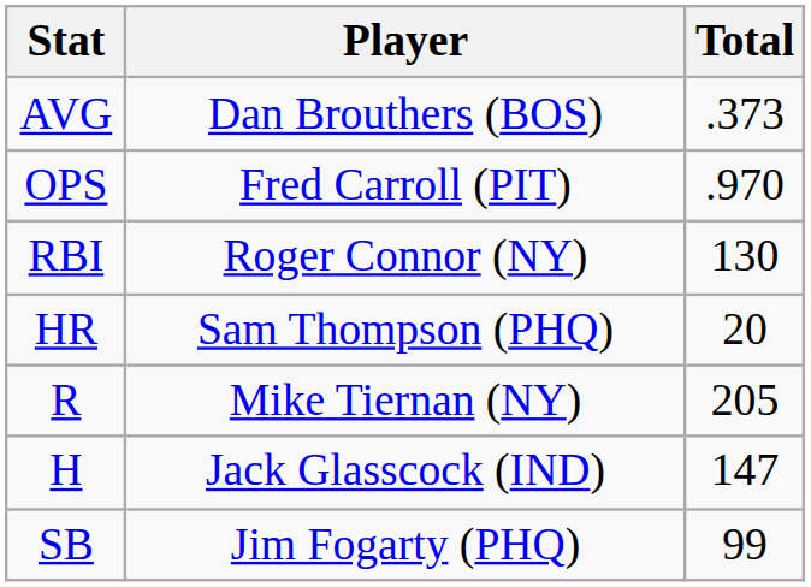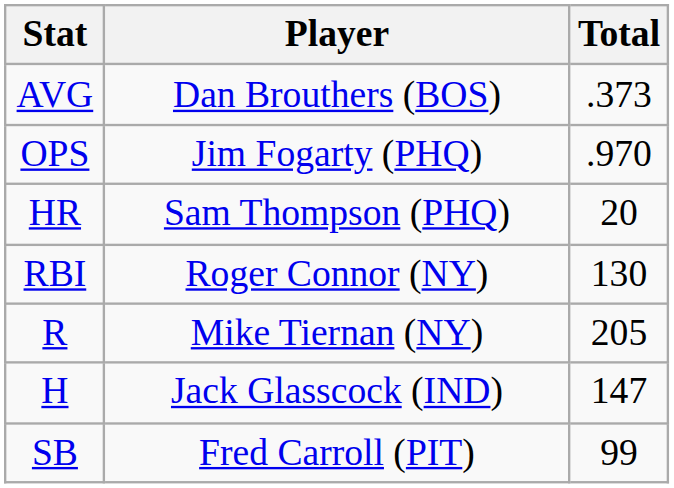 <table class="wikitable" style="text-align:center;">
 <tr>
 <th style="width:15%;">Stat</th>
 <th>Player</th>
 <th style="width:15%;">Total</th>
 </tr>
 <tr>
 <td><a href='#'>AVG</a></td>
 <td><a href='#'>Dan Brouthers</a> (<a href='#'>BOS</a>)</td>
 <td>.373</td>
 </tr>
 <tr>
 <td><a href='#'>OPS</a></td>
-<td><a href='#'>Fred Carroll</a> (<a href='#'>PIT</a>)</td>
+<td><a href='#'>Jim Fogarty</a> (<a href='#'>PHQ</a>)</td>
 <td>.970</td>
+</tr>
+<tr>
+<td><a href='#'>HR</a></td>
+<td><a href='#'>Sam Thompson</a> (<a href='#'>PHQ</a>)</td>
+<td>20</td>
 </tr>
 <tr>
 <td><a href='#'>RBI</a></td>
 <td><a href='#'>Roger Connor</a> (<a href='#'>NY</a>)</td>
 <td>130</td>
-</tr>
-<tr>
-<td><a href='#'>HR</a></td>
-<td><a href='#'>Sam Thompson</a> (<a href='#'>PHQ</a>)</td>
-<td>20</td>
 </tr>
 <tr>
 <td><a href='#'>R</a></td>
 <td><a href='#'>Mike Tiernan</a> (<a href='#'>NY</a>)</td>
 <td>205</td>
 </tr>
 <tr>
 <td><a href='#'>H</a></td>
 <td><a href='#'>Jack Glasscock</a> (<a href='#'>IND</a>)</td>
 <td>147</td>
 </tr>
 <tr>
 <td><a href='#'>SB</a></td>
-<td><a href='#'>Jim Fogarty</a> (<a href='#'>PHQ</a>)</td>
+<td><a href='#'>Fred Carroll</a> (<a href='#'>PIT</a>)</td>
 <td>99</td>
 </tr>
 </table>
